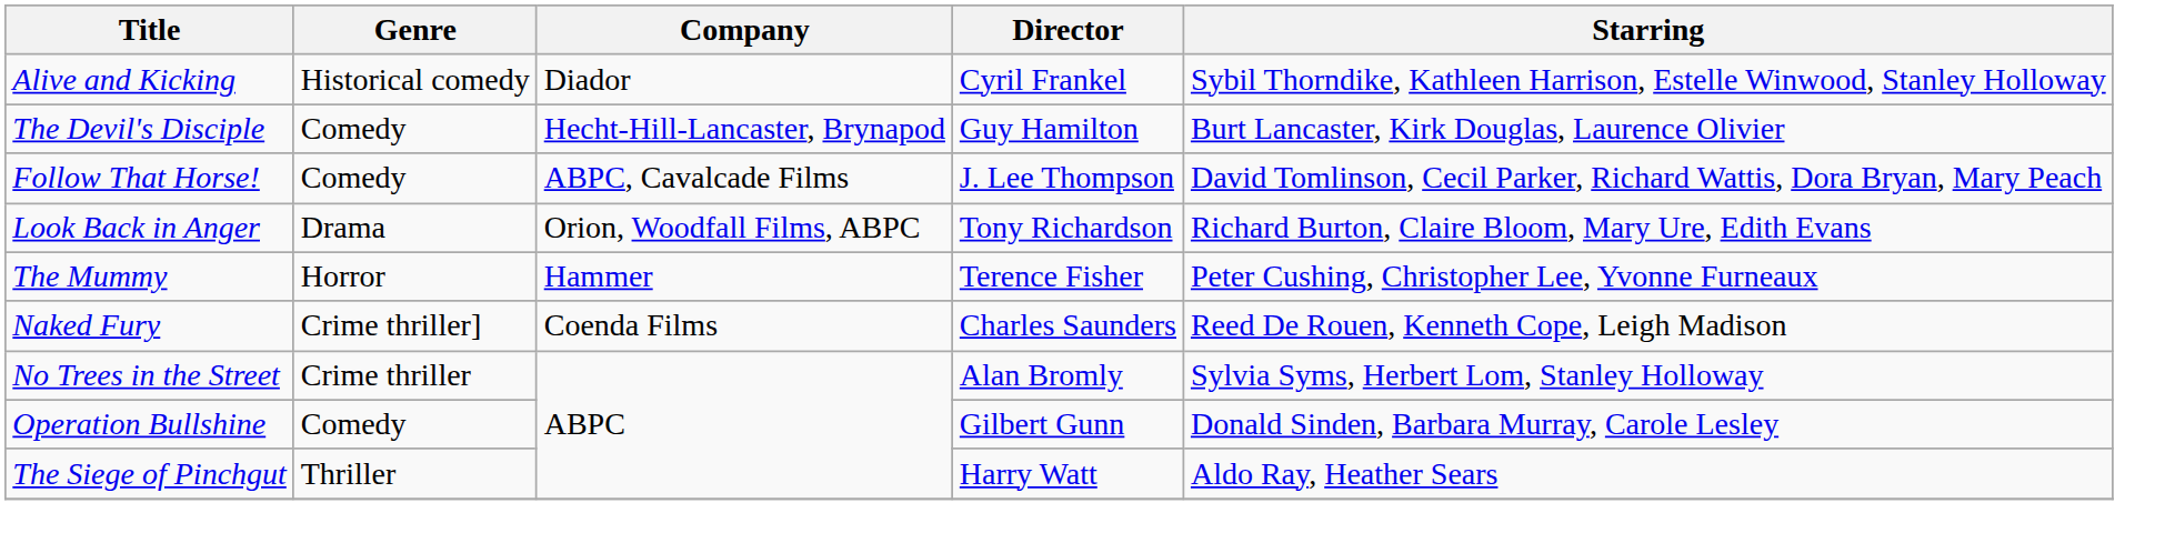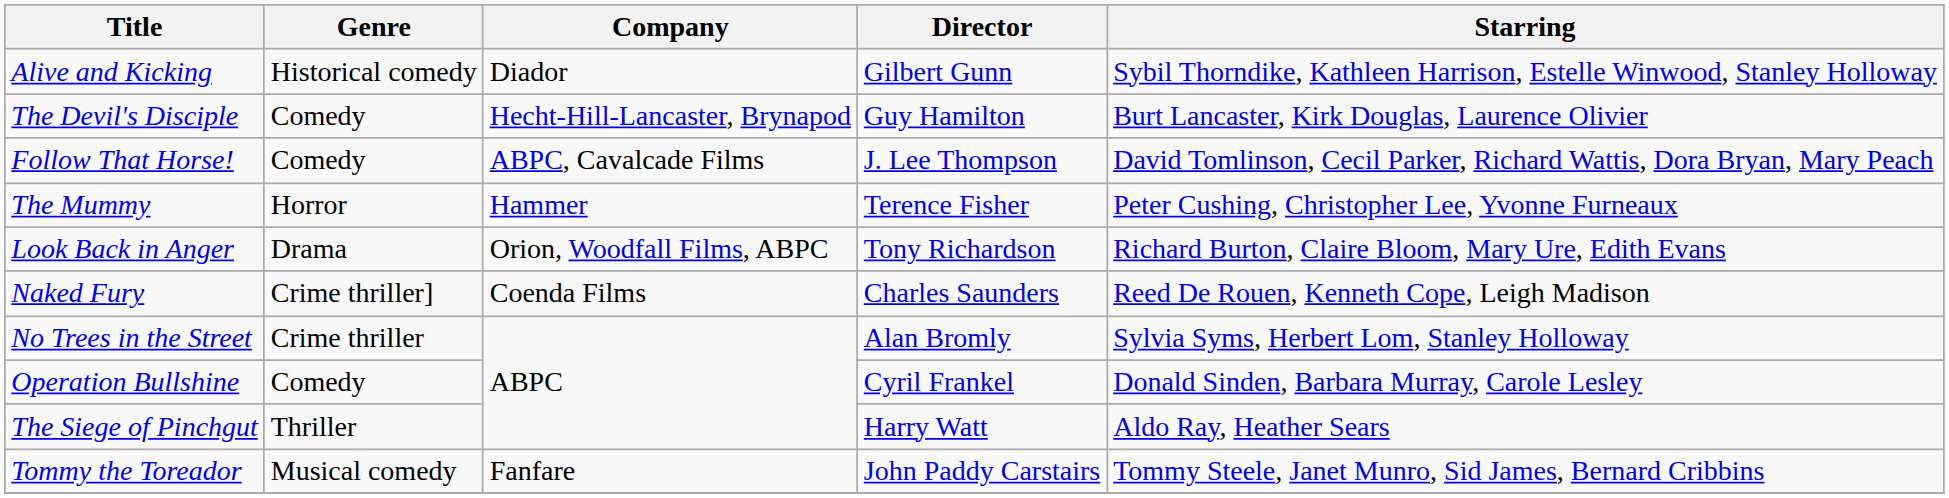 <table class="wikitable unsortable">
 <tr>
 <th>Title</th>
 <th>Genre</th>
 <th>Company</th>
 <th>Director</th>
 <th>Starring</th>
 </tr>
 <tr>
 <td><em><a href='#'>Alive and Kicking</a></em></td>
 <td>Historical comedy</td>
 <td>Diador</td>
-<td><a href='#'>Cyril Frankel</a></td>
+<td><a href='#'>Gilbert Gunn</a></td>
 <td><a href='#'>Sybil Thorndike</a>, <a href='#'>Kathleen Harrison</a>, <a href='#'>Estelle Winwood</a>, <a href='#'>Stanley Holloway</a></td>
 </tr>
 <tr>
 <td><em><a href='#'>The Devil's Disciple</a></em></td>
 <td>Comedy</td>
 <td><a href='#'>Hecht-Hill-Lancaster</a>, <a href='#'>Brynapod</a></td>
 <td><a href='#'>Guy Hamilton</a></td>
 <td><a href='#'>Burt Lancaster</a>, <a href='#'>Kirk Douglas</a>, <a href='#'>Laurence Olivier</a></td>
 </tr>
 <tr>
 <td><em><a href='#'>Follow That Horse!</a></em></td>
 <td>Comedy</td>
 <td><a href='#'>ABPC</a>, Cavalcade Films</td>
 <td><a href='#'>J. Lee Thompson</a></td>
 <td><a href='#'>David Tomlinson</a>, <a href='#'>Cecil Parker</a>, <a href='#'>Richard Wattis</a>, <a href='#'>Dora Bryan</a>, <a href='#'>Mary Peach</a></td>
 </tr>
 <tr>
+<td><em><a href='#'>The Mummy</a></em></td>
+<td>Horror</td>
+<td><a href='#'>Hammer</a></td>
+<td><a href='#'>Terence Fisher</a></td>
+<td><a href='#'>Peter Cushing</a>, <a href='#'>Christopher Lee</a>, <a href='#'>Yvonne Furneaux</a></td>
+</tr>
+<tr>
 <td><em><a href='#'>Look Back in Anger</a></em></td>
 <td>Drama</td>
 <td>Orion, <a href='#'>Woodfall Films</a>, ABPC</td>
 <td><a href='#'>Tony Richardson</a></td>
 <td><a href='#'>Richard Burton</a>, <a href='#'>Claire Bloom</a>, <a href='#'>Mary Ure</a>, <a href='#'>Edith Evans</a></td>
-</tr>
-<tr>
-<td><em><a href='#'>The Mummy</a></em></td>
-<td>Horror</td>
-<td><a href='#'>Hammer</a></td>
-<td><a href='#'>Terence Fisher</a></td>
-<td><a href='#'>Peter Cushing</a>, <a href='#'>Christopher Lee</a>, <a href='#'>Yvonne Furneaux</a></td>
 </tr>
 <tr>
 <td><em><a href='#'>Naked Fury</a></em></td>
 <td>Crime thriller]</td>
 <td>Coenda Films</td>
 <td><a href='#'>Charles Saunders</a></td>
 <td><a href='#'>Reed De Rouen</a>, <a href='#'>Kenneth Cope</a>, Leigh Madison</td>
 </tr>
 <tr>
 <td><em><a href='#'>No Trees in the Street</a></em></td>
 <td>Crime thriller</td>
 <td rowspan="3">ABPC</td>
 <td><a href='#'>Alan Bromly</a></td>
 <td><a href='#'>Sylvia Syms</a>, <a href='#'>Herbert Lom</a>, <a href='#'>Stanley Holloway</a></td>
 </tr>
 <tr>
 <td><em><a href='#'>Operation Bullshine</a></em></td>
 <td>Comedy</td>
-<td><a href='#'>Gilbert Gunn</a></td>
+<td><a href='#'>Cyril Frankel</a></td>
 <td><a href='#'>Donald Sinden</a>, <a href='#'>Barbara Murray</a>, <a href='#'>Carole Lesley</a></td>
 </tr>
 <tr>
 <td><em><a href='#'>The Siege of Pinchgut</a></em></td>
 <td>Thriller</td>
 <td><a href='#'>Harry Watt</a></td>
 <td><a href='#'>Aldo Ray</a>, <a href='#'>Heather Sears</a></td>
 </tr>
 <tr>
+<td><em><a href='#'>Tommy the Toreador</a></em></td>
+<td>Musical comedy</td>
+<td>Fanfare</td>
+<td><a href='#'>John Paddy Carstairs</a></td>
+<td><a href='#'>Tommy Steele</a>, <a href='#'>Janet Munro</a>, <a href='#'>Sid James</a>, <a href='#'>Bernard Cribbins</a></td>
+</tr>
+<tr>
 </tr>
 </table>
